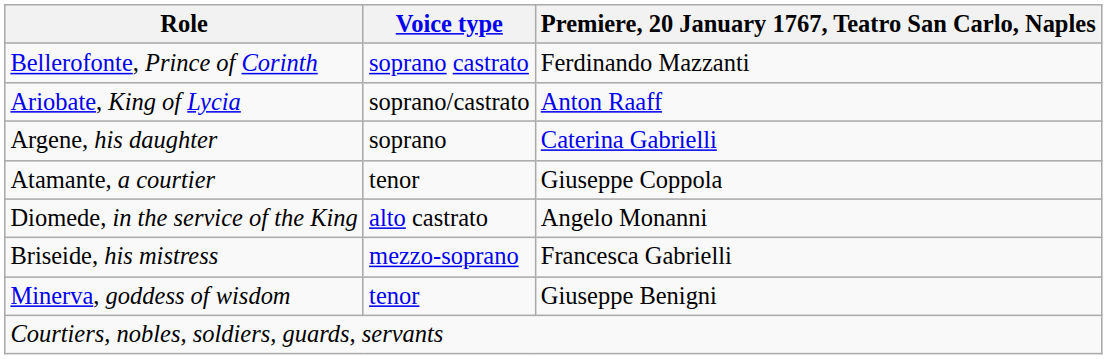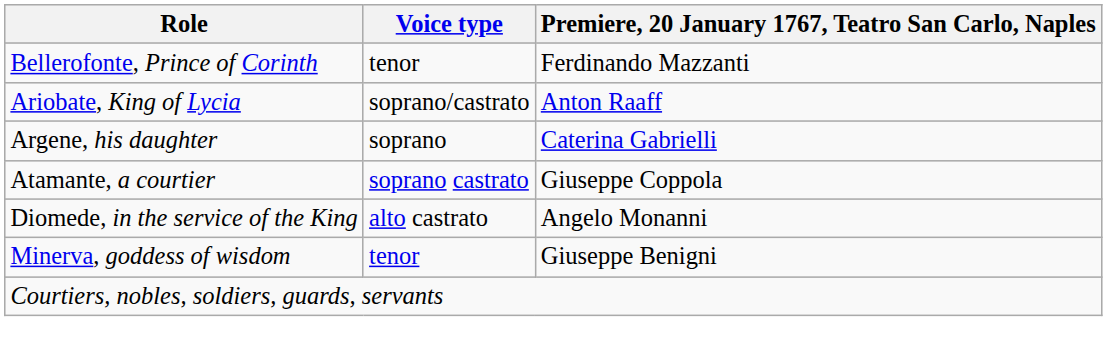 <table class="wikitable">
 <tr>
 <th>Role</th>
 <th><a href='#'>Voice type</a></th>
 <th>Premiere, 20 January 1767, Teatro San Carlo, Naples</th>
 </tr>
 <tr>
 <td><a href='#'>Bellerofonte</a>, <em>Prince of <a href='#'>Corinth</a></em></td>
-<td><a href='#'>soprano</a> <a href='#'>castrato</a></td>
+<td>tenor</td>
 <td>Ferdinando Mazzanti</td>
 </tr>
 <tr>
 <td><a href='#'>Ariobate</a>, <em>King of <a href='#'>Lycia</a></em></td>
 <td>soprano/castrato</td>
 <td><a href='#'>Anton Raaff</a></td>
 </tr>
 <tr>
 <td>Argene, <em>his daughter</em></td>
 <td>soprano</td>
 <td><a href='#'>Caterina Gabrielli</a></td>
 </tr>
 <tr>
 <td>Atamante, <em>a courtier</em></td>
-<td>tenor</td>
+<td><a href='#'>soprano</a> <a href='#'>castrato</a></td>
 <td>Giuseppe Coppola</td>
 </tr>
 <tr>
 <td>Diomede, <em>in the service of the King</em></td>
 <td><a href='#'>alto</a> castrato</td>
 <td>Angelo Monanni</td>
-</tr>
-<tr>
-<td>Briseide, <em>his mistress</em></td>
-<td><a href='#'>mezzo-soprano</a></td>
-<td>Francesca Gabrielli</td>
 </tr>
 <tr>
 <td><a href='#'>Minerva</a>, <em>goddess of wisdom</em></td>
 <td><a href='#'>tenor</a></td>
 <td>Giuseppe Benigni</td>
 </tr>
 <tr>
 <td colspan="3"><em>Courtiers, nobles, soldiers, guards, servants</em></td>
 </tr>
 </table>
